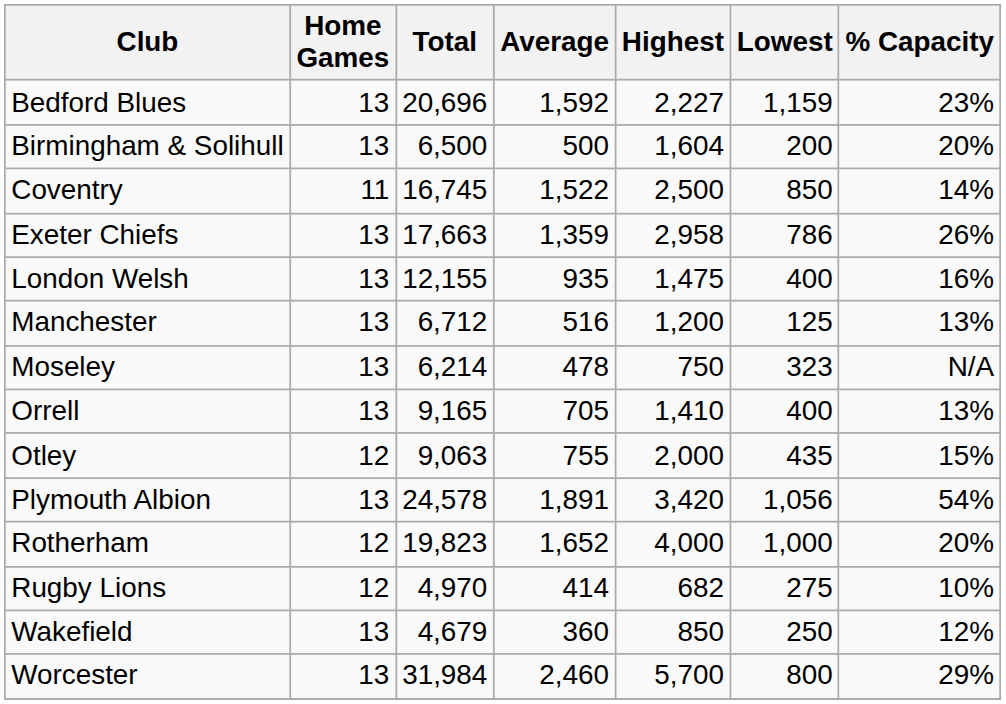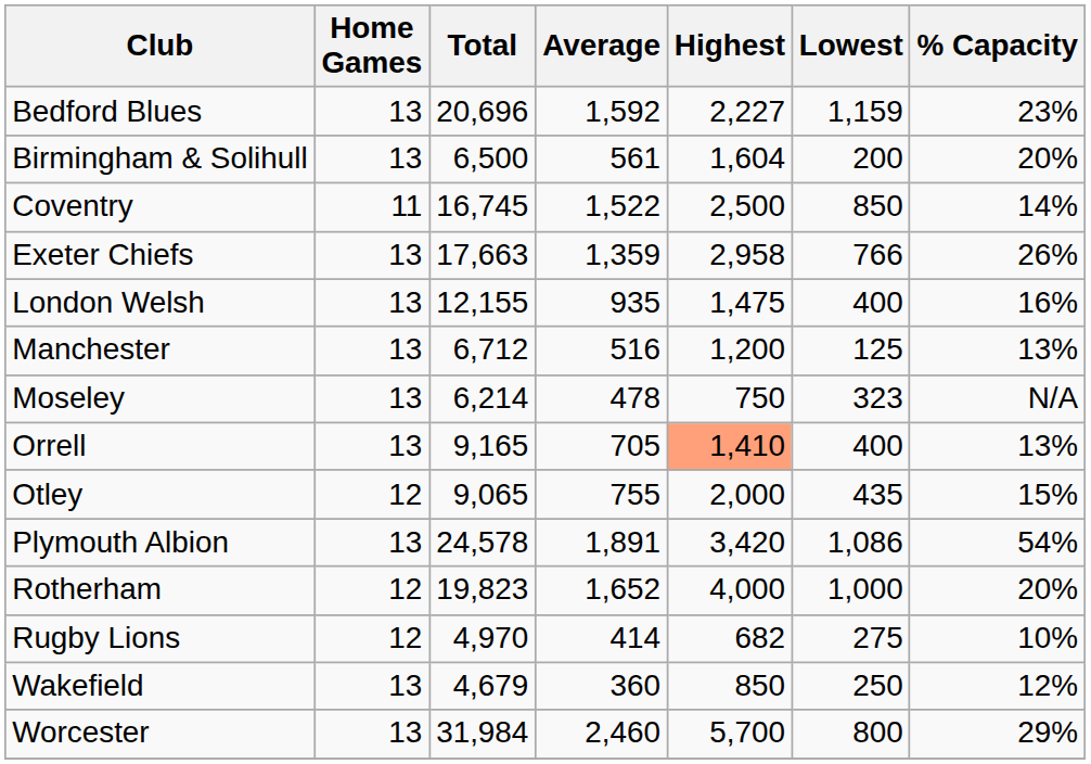 <table class="wikitable sortable" style="text-align:right">
 <tr>
 <th>Club</th>
 <th>Home<br>Games</th>
 <th>Total</th>
 <th>Average</th>
 <th>Highest</th>
 <th>Lowest</th>
 <th>% Capacity</th>
 </tr>
 <tr>
 <td style="text-align:left">Bedford Blues</td>
 <td>13</td>
 <td>20,696</td>
 <td>1,592</td>
 <td>2,227</td>
 <td>1,159</td>
 <td>23%</td>
 </tr>
 <tr>
 <td style="text-align:left">Birmingham & Solihull</td>
 <td>13</td>
 <td>6,500</td>
-<td>500</td>
+<td>561</td>
 <td>1,604</td>
 <td>200</td>
 <td>20%</td>
 </tr>
 <tr>
 <td style="text-align:left">Coventry</td>
 <td>11</td>
 <td>16,745</td>
 <td>1,522</td>
 <td>2,500</td>
 <td>850</td>
 <td>14%</td>
 </tr>
 <tr>
 <td style="text-align:left">Exeter Chiefs</td>
 <td>13</td>
 <td>17,663</td>
 <td>1,359</td>
 <td>2,958</td>
-<td>786</td>
+<td>766</td>
 <td>26%</td>
 </tr>
 <tr>
 <td style="text-align:left">London Welsh</td>
 <td>13</td>
 <td>12,155</td>
 <td>935</td>
 <td>1,475</td>
 <td>400</td>
 <td>16%</td>
 </tr>
 <tr>
 <td style="text-align:left">Manchester</td>
 <td>13</td>
 <td>6,712</td>
 <td>516</td>
 <td>1,200</td>
 <td>125</td>
 <td>13%</td>
 </tr>
 <tr>
 <td style="text-align:left">Moseley</td>
 <td>13</td>
 <td>6,214</td>
 <td>478</td>
 <td>750</td>
 <td>323</td>
 <td>N/A</td>
 </tr>
 <tr>
 <td style="text-align:left">Orrell</td>
 <td>13</td>
 <td>9,165</td>
 <td>705</td>
-<td>1,410</td>
+<td style="background: lightsalmon;">1,410</td>
 <td>400</td>
 <td>13%</td>
 </tr>
 <tr>
 <td style="text-align:left">Otley</td>
 <td>12</td>
-<td>9,063</td>
+<td>9,065</td>
 <td>755</td>
 <td>2,000</td>
 <td>435</td>
 <td>15%</td>
 </tr>
 <tr>
 <td style="text-align:left">Plymouth Albion</td>
 <td>13</td>
 <td>24,578</td>
 <td>1,891</td>
 <td>3,420</td>
-<td>1,056</td>
+<td>1,086</td>
 <td>54%</td>
 </tr>
 <tr>
 <td style="text-align:left">Rotherham</td>
 <td>12</td>
 <td>19,823</td>
 <td>1,652</td>
 <td>4,000</td>
 <td>1,000</td>
 <td>20%</td>
 </tr>
 <tr>
 <td style="text-align:left">Rugby Lions</td>
 <td>12</td>
 <td>4,970</td>
 <td>414</td>
 <td>682</td>
 <td>275</td>
 <td>10%</td>
 </tr>
 <tr>
 <td style="text-align:left">Wakefield</td>
 <td>13</td>
 <td>4,679</td>
 <td>360</td>
 <td>850</td>
 <td>250</td>
 <td>12%</td>
 </tr>
 <tr>
 <td style="text-align:left">Worcester</td>
 <td>13</td>
 <td>31,984</td>
 <td>2,460</td>
 <td>5,700</td>
 <td>800</td>
 <td>29%</td>
 </tr>
 <tr>
 </tr>
 </table>
